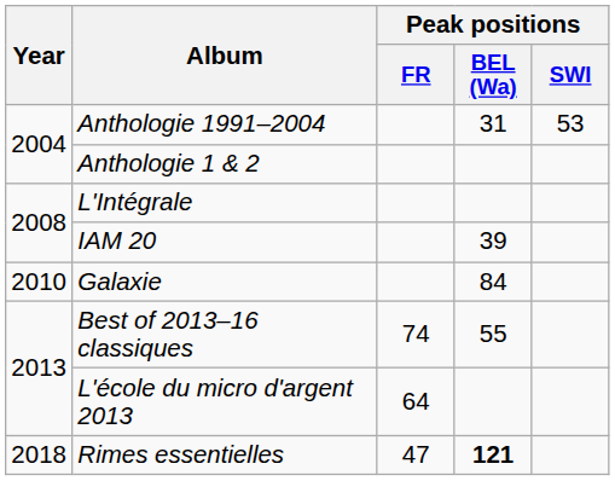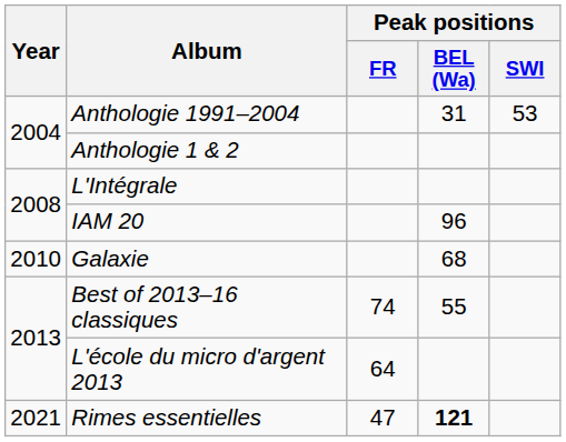 <table class="wikitable">
 <tr>
 <th align="center" rowspan=2 width="10">Year</th>
 <th align="center" rowspan=2 width="190">Album</th>
 <th align="center" colspan=3 width="30">Peak positions</th>
 </tr>
 <tr>
 <th scope="col" style="width:3em;font-size:90%;"><a href='#'>FR</a><br></th>
 <th scope="col" style="width:3em;font-size:90%;"><a href='#'>BEL <br>(Wa)</a><br></th>
 <th scope="col" style="width:3em;font-size:90%;"><a href='#'>SWI</a><br></th>
 </tr>
 <tr>
 <td rowspan="2" align="center">2004</td>
 <td><em>Anthologie 1991–2004</em></td>
 <td align="center"></td>
 <td align="center">31</td>
 <td align="center">53</td>
 </tr>
 <tr>
 <td><em>Anthologie 1 & 2 <br></em></td>
 <td align="center"></td>
 <td align="center"></td>
 <td align="center"></td>
 </tr>
 <tr>
 <td align="center" rowspan=2>2008</td>
 <td><em>L'Intégrale</em></td>
 <td align="center"></td>
 <td align="center"></td>
 <td align="center"></td>
 </tr>
 <tr>
 <td><em>IAM 20</em></td>
 <td align="center"></td>
-<td align="center">39</td>
+<td align="center">96</td>
 <td align="center"></td>
 </tr>
 <tr>
 <td align="center" rowspan=1>2010</td>
 <td><em>Galaxie</em></td>
 <td align="center"></td>
-<td align="center">84</td>
+<td align="center">68</td>
 <td align="center"></td>
 </tr>
 <tr>
 <td align="center" rowspan=2>2013</td>
 <td><em>Best of 2013–16 classiques</em></td>
 <td align="center">74</td>
 <td align="center">55</td>
 <td align="center"></td>
 </tr>
 <tr>
 <td><em>L'école du micro d'argent 2013</em></td>
 <td align="center">64</td>
 <td align="center"></td>
 <td align="center"></td>
 </tr>
 <tr>
-<td align="center">2018</td>
+<td align="center">2021</td>
 <td><em>Rimes essentielles</em></td>
 <td align="center">47<br></td>
 <td align="center"><strong>121</strong></td>
 <td align="center"></td>
 </tr>
 </table>
